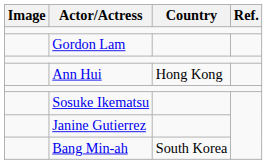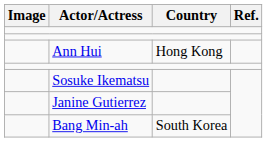 <table class="wikitable">
 <tr>
 <th>Image</th>
 <th>Actor/Actress</th>
 <th>Country</th>
 <th>Ref.</th>
 </tr>
 <tr>
 <td colspan="4"></td>
-</tr>
-<tr>
-<td></td>
-<td><a href='#'>Gordon Lam</a></td>
-<td></td>
-<td></td>
 </tr>
 <tr>
 <td colspan="4"></td>
 </tr>
 <tr>
 <td></td>
 <td><a href='#'>Ann Hui</a></td>
 <td>Hong Kong</td>
 <td></td>
 </tr>
 <tr>
 <td colspan="4"></td>
 </tr>
 <tr>
 <td></td>
 <td><a href='#'>Sosuke Ikematsu</a></td>
 <td></td>
 <td rowspan=3></td>
 </tr>
 <tr>
 <td></td>
 <td><a href='#'>Janine Gutierrez</a></td>
 <td></td>
 </tr>
 <tr>
 <td></td>
 <td><a href='#'>Bang Min-ah</a></td>
 <td>South Korea</td>
 </tr>
 </table>
